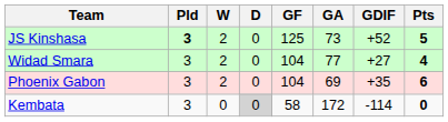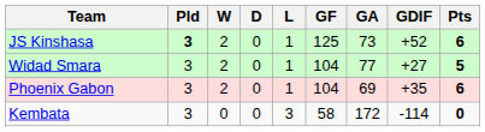 <table class=wikitable style="text-align:center" width=500>
 <tr>
 <th width=25%>Team</th>
 <th width=5%>Pld</th>
 <th width=5%>W</th>
 <th width=5%>D</th>
+<th width=5%>L</th>
 <th width=5%>GF</th>
 <th width=5%>GA</th>
 <th width=5%>GDIF</th>
 <th width=5%>Pts</th>
 </tr>
 <tr bgcolor=#ccffcc>
 <td align="left"> <a href='#'>JS Kinshasa</a></td>
 <td><strong>3</strong></td>
 <td>2</td>
 <td>0</td>
+<td>1</td>
 <td>125</td>
 <td>73</td>
 <td>+52</td>
-<td><strong>5</strong></td>
+<td><strong>6</strong></td>
 </tr>
 <tr bgcolor=#ccffcc>
 <td align="left"> <a href='#'>Widad Smara</a></td>
 <td>3</td>
 <td>2</td>
 <td>0</td>
+<td>1</td>
 <td>104</td>
 <td>77</td>
 <td>+27</td>
-<td><strong>4</strong></td>
+<td><strong>5</strong></td>
 </tr>
 <tr bgcolor=#ffdddd>
 <td align="left"> <a href='#'>Phoenix Gabon</a></td>
 <td>3</td>
 <td>2</td>
 <td>0</td>
+<td>1</td>
 <td>104</td>
 <td>69</td>
 <td>+35</td>
 <td><strong>6</strong></td>
 </tr>
 <tr>
 <td align="left"> <a href='#'>Kembata</a></td>
 <td>3</td>
 <td>0</td>
-<td style="background: lightgrey;">0</td>
+<td>0</td>
+<td>3</td>
 <td>58</td>
 <td>172</td>
 <td>-114</td>
 <td><strong>0</strong></td>
 </tr>
 </table>
